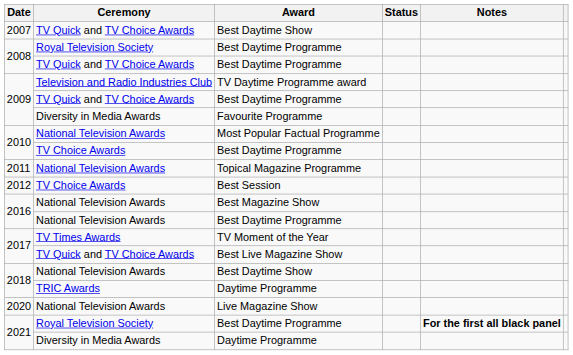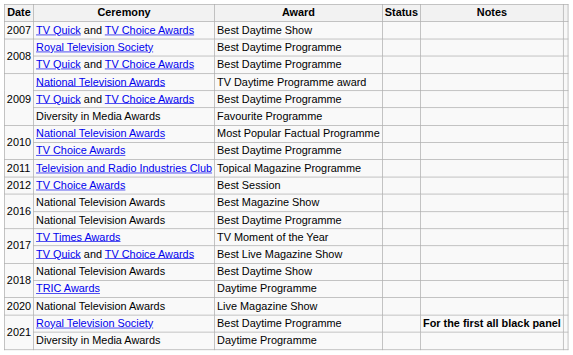 <table class="wikitable">
 <tr>
 <th>Date</th>
 <th>Ceremony</th>
 <th>Award</th>
 <th>Status</th>
 <th>Notes</th>
 <th></th>
 </tr>
 <tr>
 <td>2007</td>
 <td><a href='#'>TV Quick</a> and <a href='#'>TV Choice Awards</a></td>
 <td>Best Daytime Show</td>
 <td></td>
 <td></td>
 <td style="text-align:center;"></td>
 </tr>
 <tr>
 <td rowspan=2>2008</td>
 <td><a href='#'>Royal Television Society</a></td>
 <td>Best Daytime Programme</td>
 <td></td>
 <td></td>
 <td style="text-align:center;"></td>
 </tr>
 <tr>
 <td><a href='#'>TV Quick</a> and <a href='#'>TV Choice Awards</a></td>
 <td>Best Daytime Programme</td>
 <td></td>
 <td></td>
 <td style="text-align:center;"></td>
 </tr>
 <tr>
 <td rowspan=3>2009</td>
-<td><a href='#'>Television and Radio Industries Club</a></td>
+<td><a href='#'>National Television Awards</a></td>
 <td>TV Daytime Programme award</td>
 <td></td>
 <td></td>
 <td style="text-align:center;"></td>
 </tr>
 <tr>
 <td><a href='#'>TV Quick</a> and <a href='#'>TV Choice Awards</a></td>
 <td>Best Daytime Programme</td>
 <td></td>
 <td></td>
 <td style="text-align:center;"></td>
 </tr>
 <tr>
 <td>Diversity in Media Awards</td>
 <td>Favourite Programme</td>
 <td></td>
 <td></td>
 <td style="text-align:center;"></td>
 </tr>
 <tr>
 <td rowspan=2>2010</td>
 <td><a href='#'>National Television Awards</a></td>
 <td>Most Popular Factual Programme</td>
 <td></td>
 <td></td>
 <td style="text-align:center;"></td>
 </tr>
 <tr>
 <td><a href='#'>TV Choice Awards</a></td>
 <td>Best Daytime Programme</td>
 <td></td>
 <td></td>
 <td style="text-align:center;"></td>
 </tr>
 <tr>
 <td>2011</td>
-<td><a href='#'>National Television Awards</a></td>
+<td><a href='#'>Television and Radio Industries Club</a></td>
 <td>Topical Magazine Programme</td>
 <td></td>
 <td></td>
 <td style="text-align:center;"></td>
 </tr>
 <tr>
 <td>2012</td>
 <td><a href='#'>TV Choice Awards</a></td>
 <td>Best Session</td>
 <td></td>
 <td></td>
 <td style="text-align:center;"></td>
 </tr>
 <tr>
 <td rowspan=2>2016</td>
 <td>National Television Awards</td>
 <td>Best Magazine Show</td>
 <td></td>
 <td></td>
 <td style="text-align:center;"></td>
 </tr>
 <tr>
 <td>National Television Awards</td>
 <td>Best Daytime Programme</td>
 <td></td>
 <td></td>
 <td style="text-align:center;"></td>
 </tr>
 <tr>
 <td rowspan=2>2017</td>
 <td><a href='#'>TV Times Awards</a></td>
 <td>TV Moment of the Year</td>
 <td></td>
 <td></td>
 <td style="text-align:center;"></td>
 </tr>
 <tr>
 <td><a href='#'>TV Quick</a> and <a href='#'>TV Choice Awards</a></td>
 <td>Best Live Magazine Show</td>
 <td></td>
 <td></td>
 <td style="text-align:center;"></td>
 </tr>
 <tr>
 <td rowspan=2>2018</td>
 <td>National Television Awards</td>
 <td>Best Daytime Show</td>
 <td></td>
 <td></td>
 <td style="text-align:center;"></td>
 </tr>
 <tr>
 <td><a href='#'>TRIC Awards</a></td>
 <td>Daytime Programme</td>
 <td></td>
 <td></td>
 <td style="text-align:center;"></td>
 </tr>
 <tr>
 <td>2020</td>
 <td>National Television Awards</td>
 <td>Live Magazine Show</td>
 <td></td>
 <td></td>
 <td style="text-align:center;"></td>
 </tr>
 <tr>
 <td rowspan="2">2021</td>
 <td><a href='#'>Royal Television Society</a></td>
 <td>Best Daytime Programme</td>
 <td></td>
 <td><strong>For the first all black panel</strong></td>
 <td style="text-align:center;"></td>
 </tr>
 <tr>
 <td>Diversity in Media Awards</td>
 <td>Daytime Programme</td>
 <td></td>
 <td></td>
 <td style="text-align:center;"></td>
 </tr>
 </table>
